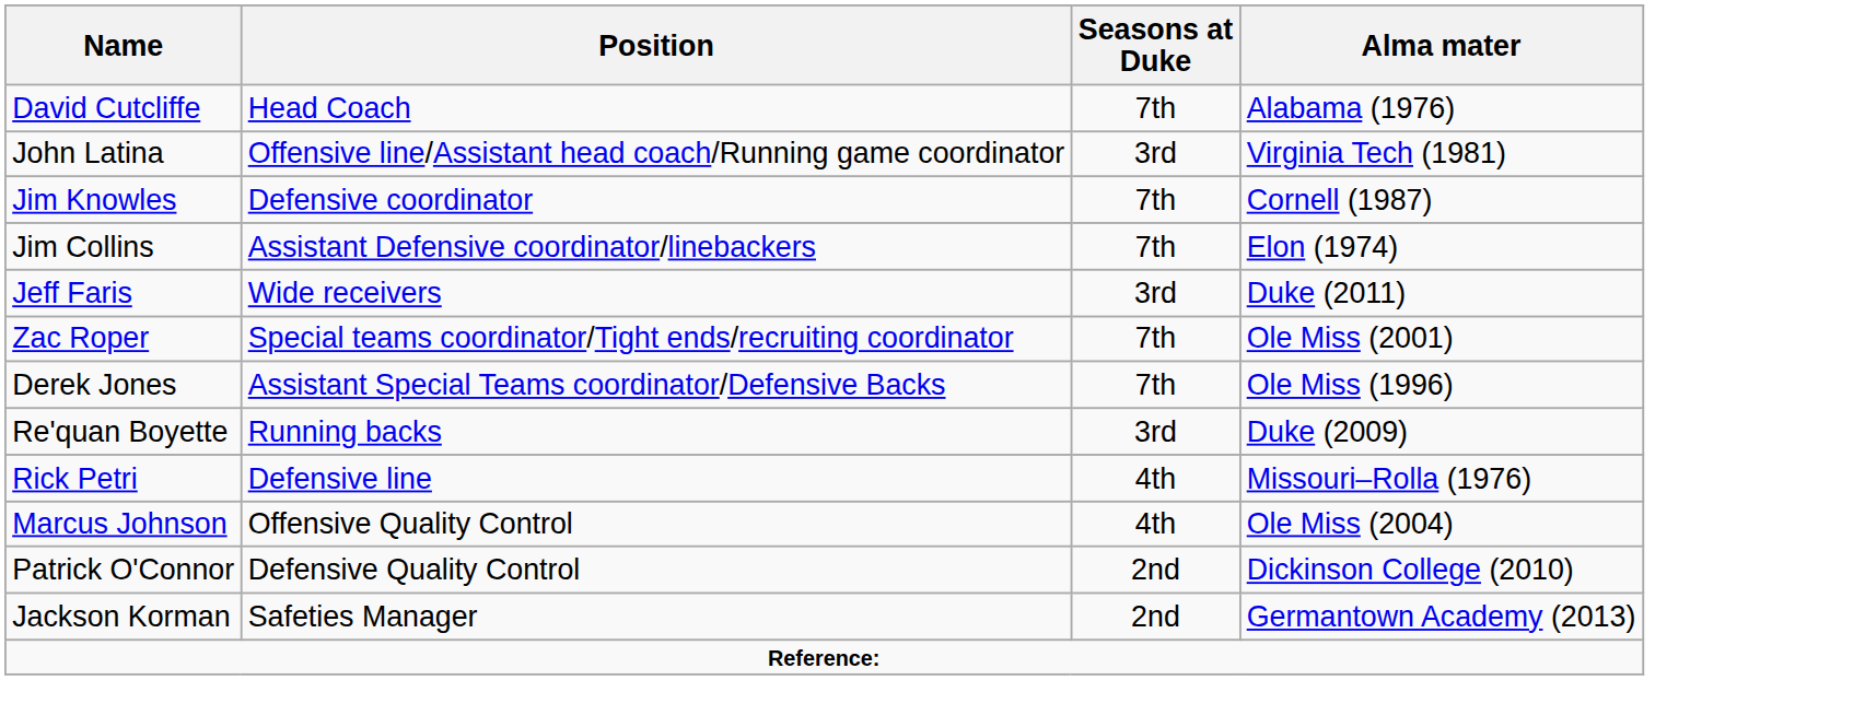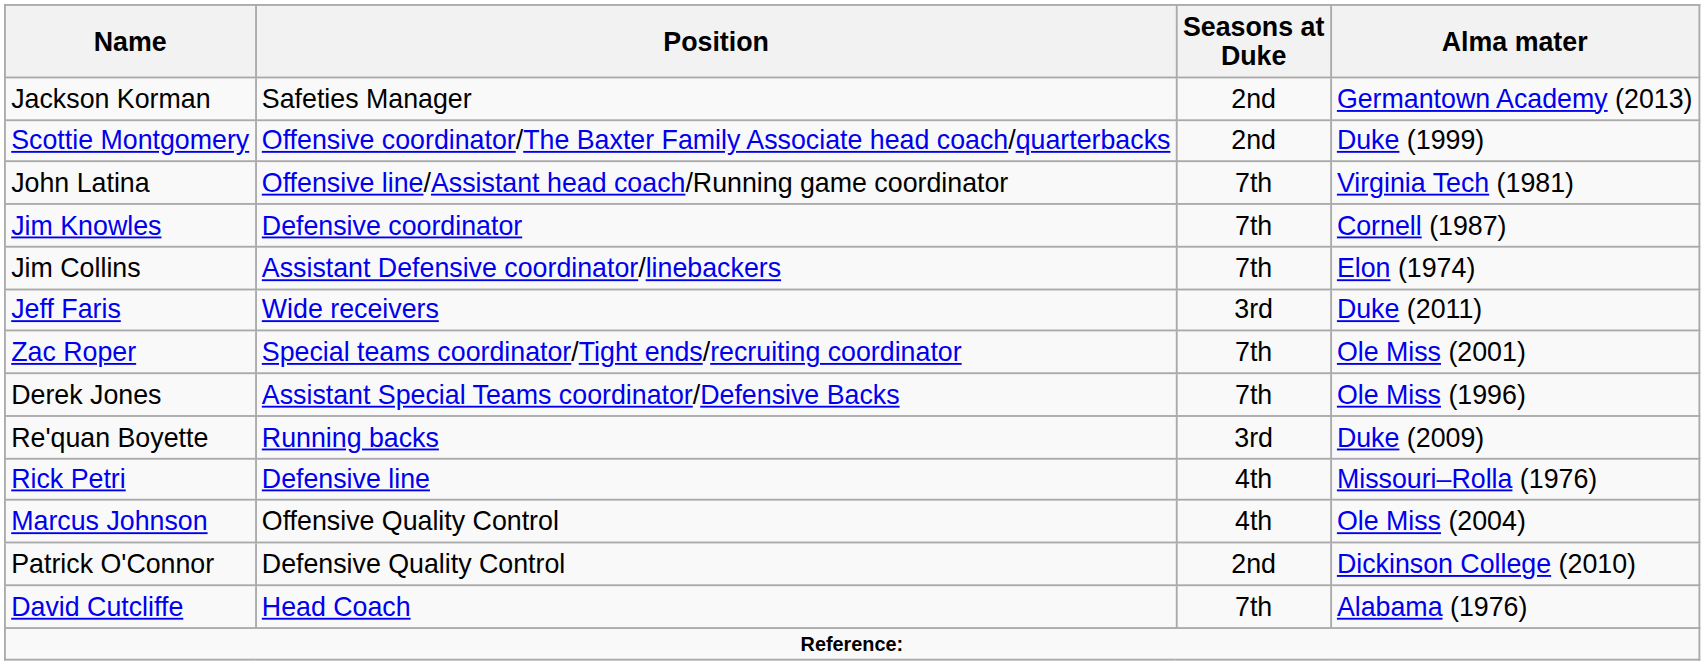 <table class="wikitable" border="1" style="font-size:90%;">
 <tr>
 <th>Name</th>
 <th>Position</th>
 <th>Seasons at<br>Duke</th>
 <th>Alma mater</th>
 </tr>
 <tr>
-<td><a href='#'>David Cutcliffe</a></td>
-<td><a href='#'>Head Coach</a></td>
-<td align=center>7th</td>
-<td><a href='#'>Alabama</a> (1976)</td>
+<td>Jackson Korman</td>
+<td>Safeties Manager</td>
+<td align=center>2nd</td>
+<td><a href='#'>Germantown Academy</a> (2013)</td>
+</tr>
+<tr>
+<td><a href='#'>Scottie Montgomery</a></td>
+<td><a href='#'>Offensive coordinator</a>/<a href='#'>The Baxter Family Associate head coach</a>/<a href='#'>quarterbacks</a></td>
+<td align=center>2nd</td>
+<td><a href='#'>Duke</a> (1999)</td>
 </tr>
 <tr>
 <td>John Latina</td>
 <td><a href='#'>Offensive line</a>/<a href='#'>Assistant head coach</a>/Running game coordinator</td>
-<td align=center>3rd</td>
+<td align=center>7th</td>
 <td><a href='#'>Virginia Tech</a> (1981)</td>
 </tr>
 <tr>
 <td><a href='#'>Jim Knowles</a></td>
 <td><a href='#'>Defensive coordinator</a></td>
 <td align=center>7th</td>
 <td><a href='#'>Cornell</a> (1987)</td>
 </tr>
 <tr>
 <td>Jim Collins</td>
 <td><a href='#'>Assistant Defensive coordinator</a>/<a href='#'>linebackers</a></td>
 <td align=center>7th</td>
 <td><a href='#'>Elon</a> (1974)</td>
 </tr>
 <tr>
 <td><a href='#'>Jeff Faris</a></td>
 <td><a href='#'>Wide receivers</a></td>
 <td align=center>3rd</td>
 <td><a href='#'>Duke</a> (2011)</td>
 </tr>
 <tr>
 <td><a href='#'>Zac Roper</a></td>
 <td><a href='#'>Special teams coordinator</a>/<a href='#'>Tight ends</a>/<a href='#'>recruiting coordinator</a></td>
 <td align=center>7th</td>
 <td><a href='#'>Ole Miss</a> (2001)</td>
 </tr>
 <tr>
 <td>Derek Jones</td>
 <td><a href='#'>Assistant Special Teams coordinator</a>/<a href='#'>Defensive Backs</a></td>
 <td align=center>7th</td>
 <td><a href='#'>Ole Miss</a> (1996)</td>
 </tr>
 <tr>
 <td>Re'quan Boyette</td>
 <td><a href='#'>Running backs</a></td>
 <td align=center>3rd</td>
 <td><a href='#'>Duke</a> (2009)</td>
 </tr>
 <tr>
 <td><a href='#'>Rick Petri</a></td>
 <td><a href='#'>Defensive line</a></td>
 <td align=center>4th</td>
 <td><a href='#'>Missouri–Rolla</a> (1976)</td>
 </tr>
 <tr>
 <td><a href='#'>Marcus Johnson</a></td>
 <td>Offensive Quality Control</td>
 <td align=center>4th</td>
 <td><a href='#'>Ole Miss</a> (2004)</td>
 </tr>
 <tr>
 <td>Patrick O'Connor</td>
 <td>Defensive Quality Control</td>
 <td align=center>2nd</td>
 <td><a href='#'>Dickinson College</a> (2010)</td>
 </tr>
 <tr>
-<td>Jackson Korman</td>
-<td>Safeties Manager</td>
-<td align=center>2nd</td>
-<td><a href='#'>Germantown Academy</a> (2013)</td>
+<td><a href='#'>David Cutcliffe</a></td>
+<td><a href='#'>Head Coach</a></td>
+<td align=center>7th</td>
+<td><a href='#'>Alabama</a> (1976)</td>
 </tr>
 <tr>
 <td colspan="4" style="font-size: 8pt" align="center"><strong>Reference:</strong></td>
 </tr>
 </table>
